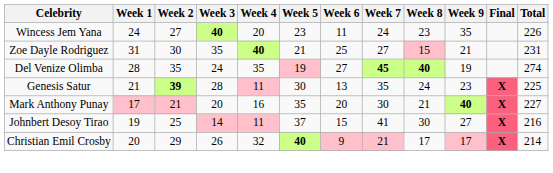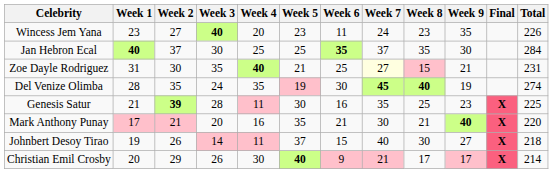 <table class="wikitable sortable" style="text-align:center">
 <tr>
 <th>Celebrity</th>
 <th>Week 1</th>
 <th>Week 2</th>
 <th>Week 3</th>
 <th>Week 4</th>
 <th>Week 5</th>
 <th>Week 6</th>
 <th>Week 7</th>
 <th>Week 8</th>
 <th>Week 9</th>
 <th>Final</th>
 <th>Total</th>
 </tr>
 <tr>
 <td>Wincess Jem Yana</td>
-<td>24</td>
+<td>23</td>
 <td>27</td>
 <td style="background:#ccff88"><strong>40</strong></td>
 <td>20</td>
 <td>23</td>
 <td>11</td>
 <td>24</td>
 <td>23</td>
 <td>35</td>
 <td></td>
 <td>226</td>
 </tr>
 <tr>
+<td>Jan Hebron Ecal</td>
+<td style="background:#ccff88"><strong>40</strong></td>
+<td>37</td>
+<td>30</td>
+<td>25</td>
+<td>25</td>
+<td style="background:#ccff88"><strong>35</strong></td>
+<td>37</td>
+<td>35</td>
+<td>30</td>
+<td></td>
+<td>284</td>
+</tr>
+<tr>
 <td>Zoe Dayle Rodriguez</td>
 <td>31</td>
 <td>30</td>
 <td>35</td>
 <td style="background:#ccff88"><strong>40</strong></td>
 <td>21</td>
 <td>25</td>
-<td>27</td>
+<td style="background: lightyellow;">27</td>
 <td style="background:pink">15</td>
 <td>21</td>
 <td></td>
 <td>231</td>
 </tr>
 <tr>
 <td>Del Venize Olimba</td>
 <td>28</td>
 <td>35</td>
 <td>24</td>
 <td>35</td>
 <td style="background:pink">19</td>
-<td>27</td>
+<td>30</td>
 <td style="background:#ccff88"><strong>45</strong></td>
 <td style="background:#ccff88"><strong>40</strong></td>
 <td>19</td>
 <td></td>
 <td>274</td>
 </tr>
 <tr>
 <td>Genesis Satur</td>
 <td>21</td>
 <td style="background:#ccff88"><strong>39</strong></td>
 <td>28</td>
 <td style="background:pink">11</td>
 <td>30</td>
-<td>13</td>
+<td>16</td>
 <td>35</td>
-<td>24</td>
+<td>25</td>
 <td>23</td>
 <td style="background:#FB607F;"><strong>X</strong></td>
 <td>225</td>
 </tr>
 <tr>
 <td>Mark Anthony Punay</td>
 <td style="background:pink">17</td>
 <td style="background:pink">21</td>
 <td>20</td>
 <td>16</td>
 <td>35</td>
-<td>20</td>
+<td>21</td>
 <td>30</td>
 <td>21</td>
 <td style="background:#ccff88"><strong>40</strong></td>
 <td style="background:#FB607F;"><strong>X</strong></td>
-<td>227</td>
+<td>220</td>
 </tr>
 <tr>
 <td>Johnbert Desoy Tirao</td>
 <td>19</td>
-<td>25</td>
+<td>26</td>
 <td style="background:pink">14</td>
 <td style="background:pink">11</td>
 <td>37</td>
 <td>15</td>
-<td>41</td>
+<td>40</td>
 <td>30</td>
 <td>27</td>
 <td style="background:#FB607F;"><strong>X</strong></td>
-<td>216</td>
+<td>218</td>
 </tr>
 <tr>
 <td>Christian Emil Crosby</td>
 <td>20</td>
 <td>29</td>
 <td>26</td>
-<td>32</td>
+<td>30</td>
 <td style="background:#ccff88"><strong>40</strong></td>
 <td style="background:pink">9</td>
 <td style="background:pink">21</td>
 <td>17</td>
 <td style="background:pink">17</td>
 <td style="background:#FB607F;"><strong>X</strong></td>
 <td>214</td>
 </tr>
 </table>
